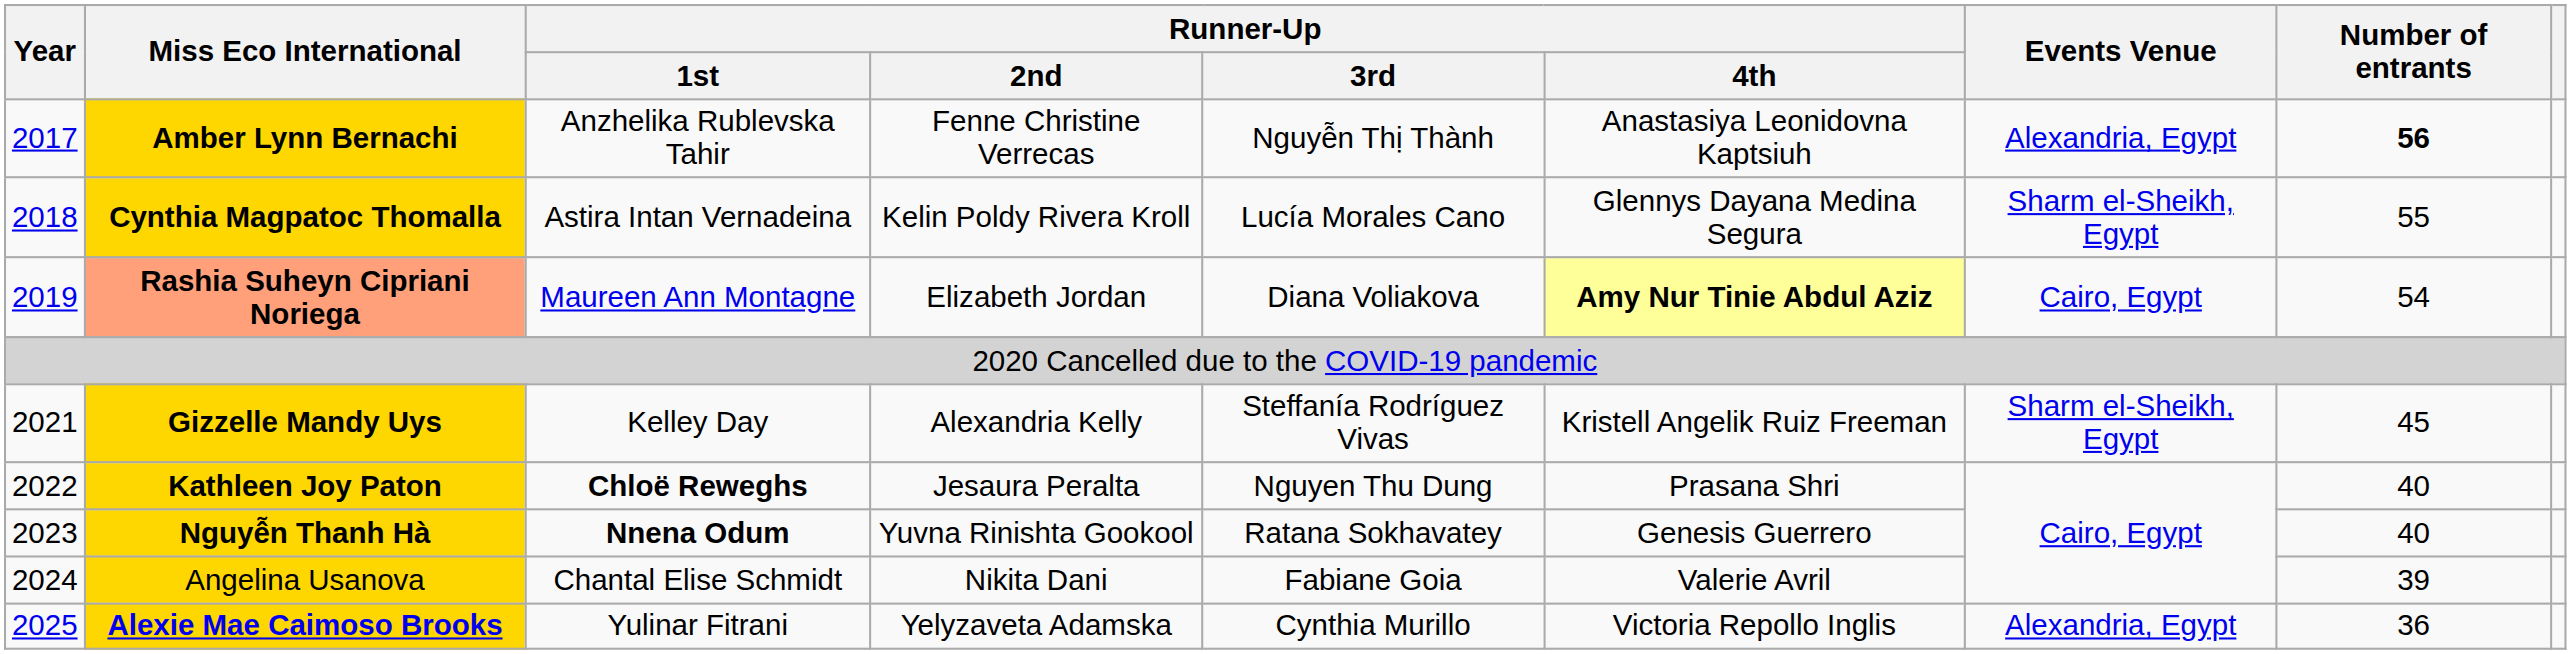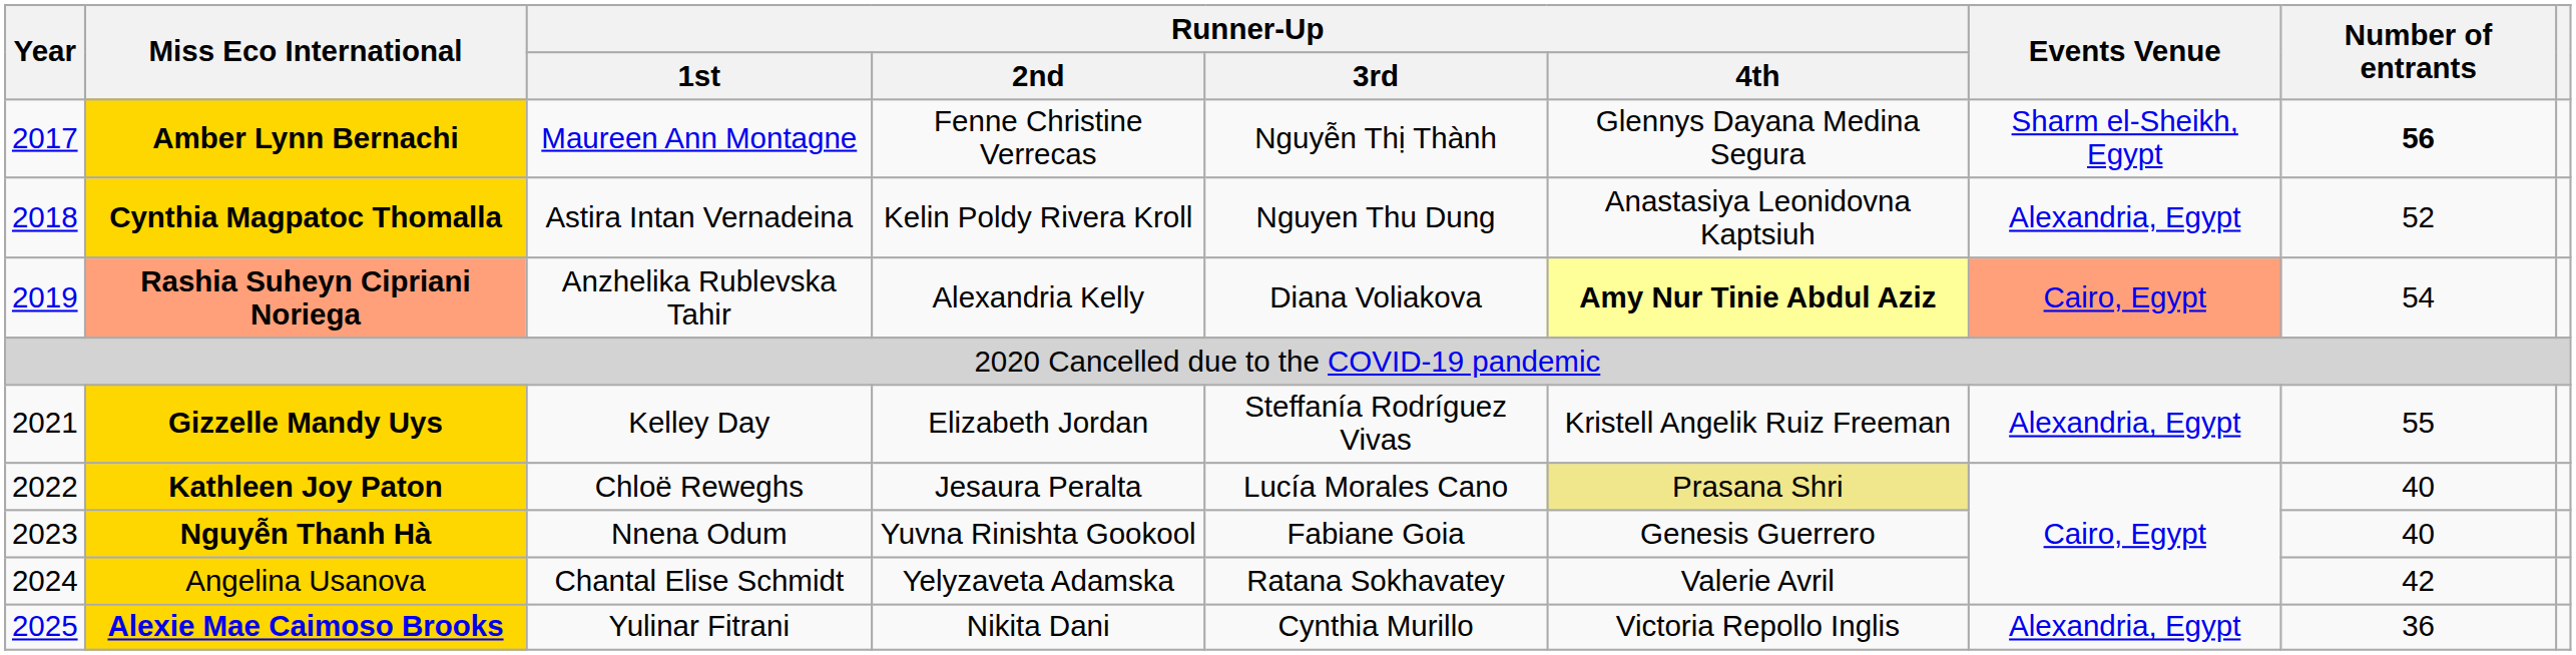 <table class="wikitable" style="font-size: 90%; text-align:center">
 <tr>
 <th rowspan="2">Year</th>
 <th rowspan="2">Miss Eco International</th>
 <th colspan="4">Runner-Up</th>
 <th rowspan="2">Events Venue</th>
 <th rowspan="2">Number of entrants</th>
 <th rowspan="2"></th>
 </tr>
 <tr>
 <th>1st</th>
 <th>2nd</th>
 <th>3rd</th>
 <th>4th</th>
 </tr>
 <tr>
 <td><a href='#'>2017</a></td>
 <td style="background: gold;"> <strong>Amber Lynn Bernachi</strong></td>
-<td> Anzhelika Rublevska Tahir</td>
+<td> <a href='#'>Maureen Ann Montagne</a></td>
 <td> Fenne Christine Verrecas</td>
 <td> Nguyễn Thị Thành</td>
-<td> Anastasiya Leonidovna Kaptsiuh</td>
-<td><a href='#'>Alexandria, Egypt</a></td>
+<td> Glennys Dayana Medina Segura</td>
+<td><a href='#'>Sharm el-Sheikh, Egypt</a></td>
 <td><strong>56</strong></td>
 <td></td>
 </tr>
 <tr>
 <td><a href='#'>2018</a></td>
 <td style="background: gold;"> <strong>Cynthia Magpatoc Thomalla</strong></td>
 <td> Astira Intan Vernadeina</td>
 <td> Kelin Poldy Rivera Kroll</td>
-<td> Lucía Morales Cano</td>
-<td> Glennys Dayana Medina Segura</td>
-<td><a href='#'>Sharm el-Sheikh, Egypt</a></td>
-<td>55</td>
+<td> Nguyen Thu Dung</td>
+<td> Anastasiya Leonidovna Kaptsiuh</td>
+<td><a href='#'>Alexandria, Egypt</a></td>
+<td>52</td>
 <td></td>
 </tr>
 <tr>
 <td><a href='#'>2019</a></td>
 <td style="background:#FFA07A"> <strong>Rashia Suheyn Cipriani Noriega</strong></td>
-<td> <a href='#'>Maureen Ann Montagne</a></td>
-<td> Elizabeth Jordan</td>
+<td> Anzhelika Rublevska Tahir</td>
+<td> Alexandria Kelly</td>
 <td> Diana Voliakova</td>
 <td style="background-color:#FFFF99;"> <strong>Amy Nur Tinie Abdul Aziz</strong></td>
-<td><a href='#'>Cairo, Egypt</a></td>
+<td style="background: lightsalmon;"><a href='#'>Cairo, Egypt</a></td>
 <td>54</td>
 <td></td>
 </tr>
 <tr>
 <td style="background: lightgray;" colspan="9">2020 Cancelled due to the <a href='#'>COVID-19 pandemic</a></td>
 </tr>
 <tr>
 <td>2021</td>
 <td style="background: gold;"> <strong>Gizzelle Mandy Uys</strong></td>
 <td> Kelley Day</td>
-<td> Alexandria Kelly</td>
+<td> Elizabeth Jordan</td>
 <td> Steffanía Rodríguez Vivas</td>
 <td> Kristell Angelik Ruiz Freeman</td>
-<td><a href='#'>Sharm el-Sheikh, Egypt</a></td>
-<td>45</td>
+<td><a href='#'>Alexandria, Egypt</a></td>
+<td>55</td>
 <td></td>
 </tr>
 <tr>
 <td>2022</td>
 <td style="background: gold;"> <strong>Kathleen Joy Paton</strong></td>
-<td><strong> Chloë Reweghs</strong></td>
+<td> Chloë Reweghs</td>
 <td> Jesaura Peralta</td>
-<td> Nguyen Thu Dung</td>
-<td> Prasana Shri</td>
+<td> Lucía Morales Cano</td>
+<td style="background: khaki;"> Prasana Shri</td>
 <td rowspan="3"><a href='#'>Cairo, Egypt</a></td>
 <td>40</td>
 <td></td>
 </tr>
 <tr>
 <td>2023</td>
 <td style="background: gold;"> <strong>Nguyễn Thanh Hà</strong></td>
-<td><strong> Nnena Odum</strong></td>
+<td> Nnena Odum</td>
 <td> Yuvna Rinishta Gookool</td>
-<td> Ratana Sokhavatey</td>
+<td> Fabiane Goia</td>
 <td> Genesis Guerrero</td>
 <td>40</td>
 <td></td>
 </tr>
 <tr>
 <td>2024</td>
 <td style="background: gold;"> Angelina Usanova</td>
 <td> Chantal Elise Schmidt</td>
-<td> Nikita Dani</td>
-<td> Fabiane Goia</td>
+<td> Yelyzaveta Adamska</td>
+<td> Ratana Sokhavatey</td>
 <td> Valerie Avril</td>
-<td>39</td>
+<td>42</td>
 <td></td>
 </tr>
 <tr>
 <td><a href='#'>2025</a></td>
 <td style="background: gold;"> <a href='#'><strong>Alexie Mae Caimoso Brooks</strong></a></td>
 <td> Yulinar Fitrani</td>
-<td> Yelyzaveta Adamska</td>
+<td> Nikita Dani</td>
 <td> Cynthia Murillo</td>
 <td> Victoria Repollo Inglis</td>
 <td><a href='#'>Alexandria, Egypt</a></td>
 <td>36</td>
 <td></td>
 </tr>
 </table>
